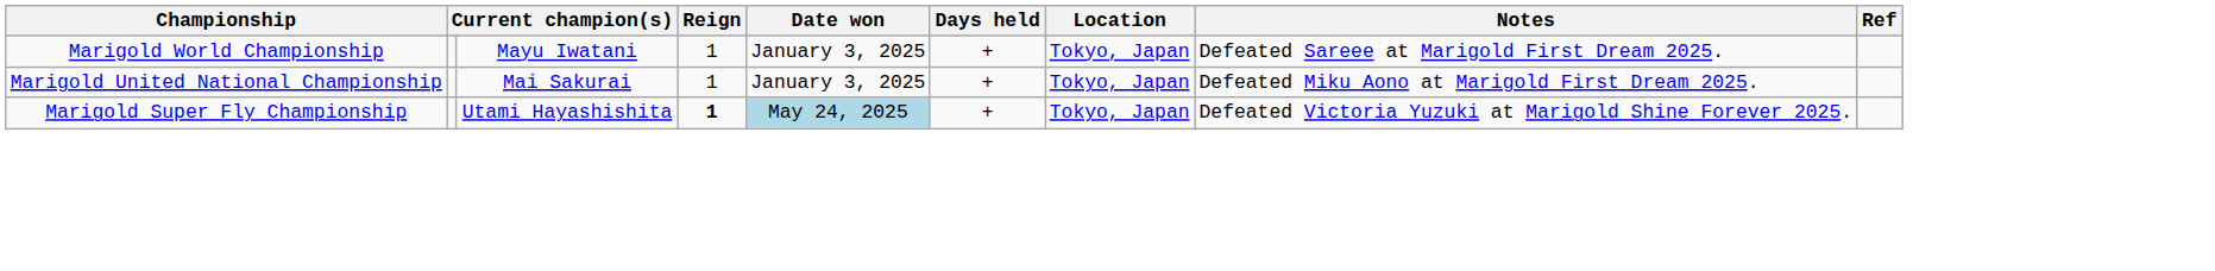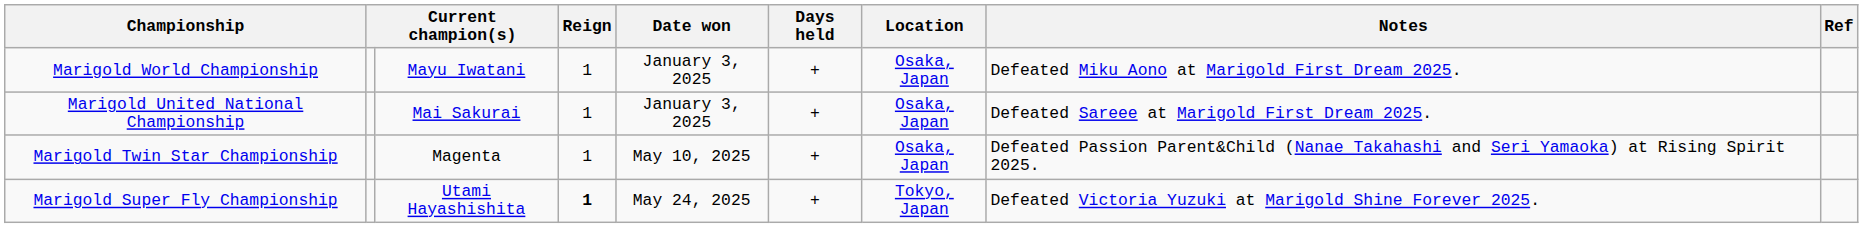 <table class="wikitable" style="text-align:center; font-size:85%;">
 <tr>
 <th>Championship</th>
 <th colspan=2>Current champion(s)</th>
 <th>Reign</th>
 <th>Date won</th>
 <th>Days held</th>
 <th>Location</th>
 <th>Notes</th>
 <th>Ref</th>
 </tr>
 <tr>
 <td><a href='#'>Marigold World Championship</a></td>
 <td></td>
 <td><a href='#'>Mayu Iwatani</a></td>
 <td>1</td>
 <td>January 3, 2025</td>
 <td>+</td>
-<td><a href='#'>Tokyo, Japan</a></td>
-<td align=left>Defeated <a href='#'>Sareee</a> at <a href='#'>Marigold First Dream 2025</a>.</td>
+<td><a href='#'>Osaka, Japan</a></td>
+<td align=left>Defeated <a href='#'>Miku Aono</a> at <a href='#'>Marigold First Dream 2025</a>.</td>
 <td></td>
 </tr>
 <tr>
 <td><a href='#'>Marigold United National Championship</a></td>
 <td></td>
 <td><a href='#'>Mai Sakurai</a></td>
 <td>1</td>
 <td>January 3, 2025</td>
 <td>+</td>
-<td><a href='#'>Tokyo, Japan</a></td>
-<td align=left>Defeated <a href='#'>Miku Aono</a> at <a href='#'>Marigold First Dream 2025</a>.</td>
+<td><a href='#'>Osaka, Japan</a></td>
+<td align=left>Defeated <a href='#'>Sareee</a> at <a href='#'>Marigold First Dream 2025</a>.</td>
+<td></td>
+</tr>
+<tr>
+<td><a href='#'>Marigold Twin Star Championship</a></td>
+<td><br></td>
+<td>Magenta<br></td>
+<td>1<br></td>
+<td>May 10, 2025</td>
+<td>+</td>
+<td><a href='#'>Osaka, Japan</a></td>
+<td align=left>Defeated Passion Parent&Child (<a href='#'>Nanae Takahashi</a> and <a href='#'>Seri Yamaoka</a>) at Rising Spirit 2025.</td>
 <td></td>
 </tr>
 <tr>
 <td><a href='#'>Marigold Super Fly Championship</a></td>
 <td></td>
 <td><a href='#'>Utami Hayashishita</a></td>
 <td><strong>1</strong></td>
-<td style="background: lightblue;">May 24, 2025</td>
+<td>May 24, 2025</td>
 <td>+</td>
 <td><a href='#'>Tokyo, Japan</a></td>
 <td align=left>Defeated <a href='#'>Victoria Yuzuki</a> at <a href='#'>Marigold Shine Forever 2025</a>.</td>
 <td></td>
 </tr>
 </table>
